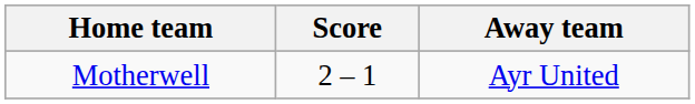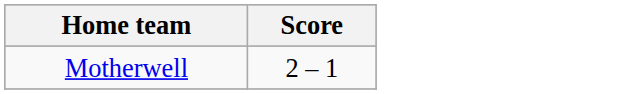 <table class="wikitable" style="text-align: center">
 <tr>
 <th width=140>Home team</th>
 <th width=70>Score</th>
-<th width=140>Away team</th>
 </tr>
 <tr>
 <td><a href='#'>Motherwell</a></td>
 <td>2 – 1</td>
-<td><a href='#'>Ayr United</a></td>
 </tr>
 </table>
